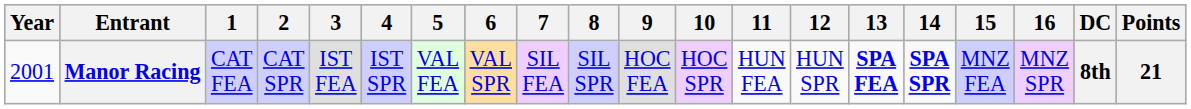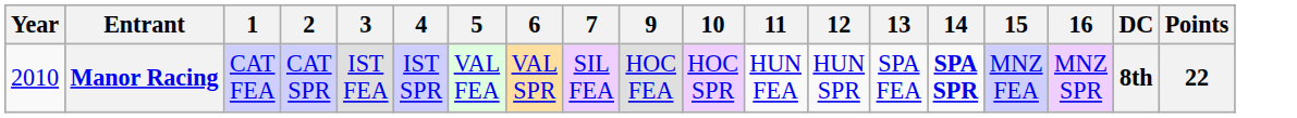 <table class="wikitable" style="text-align:center; font-size:85%">
 <tr>
 <th>Year</th>
 <th>Entrant</th>
 <th>1</th>
 <th>2</th>
 <th>3</th>
 <th>4</th>
 <th>5</th>
 <th>6</th>
 <th>7</th>
-<th>8</th>
 <th>9</th>
 <th>10</th>
 <th>11</th>
 <th>12</th>
 <th>13</th>
 <th>14</th>
 <th>15</th>
 <th>16</th>
 <th>DC</th>
 <th>Points</th>
 </tr>
 <tr>
-<td><a href='#'>2001</a></td>
+<td><a href='#'>2010</a></td>
 <th nowrap><a href='#'>Manor Racing</a></th>
 <td style="background:#CFCFFF;"><a href='#'>CAT<br>FEA</a><br></td>
 <td style="background:#CFCFFF;"><a href='#'>CAT<br>SPR</a><br></td>
 <td style="background:#dfdfdf;"><a href='#'>IST<br>FEA</a><br></td>
 <td style="background:#cfcfff;"><a href='#'>IST<br>SPR</a><br></td>
 <td style="background:#dfffdf;"><a href='#'>VAL<br>FEA</a><br></td>
 <td style="background:#ffdf9f;"><a href='#'>VAL<br>SPR</a><br></td>
 <td style="background:#efcfff;"><a href='#'>SIL<br>FEA</a><br></td>
-<td style="background:#cfcfff;"><a href='#'>SIL<br>SPR</a><br></td>
 <td style="background:#dfdfdf;"><a href='#'>HOC<br>FEA</a><br></td>
 <td style="background:#efcfff;"><a href='#'>HOC<br>SPR</a><br></td>
 <td><a href='#'>HUN<br>FEA</a></td>
 <td><a href='#'>HUN<br>SPR</a></td>
-<td><strong><a href='#'>SPA<br>FEA</a></strong></td>
+<td><a href='#'>SPA<br>FEA</a></td>
 <td><strong><a href='#'>SPA<br>SPR</a></strong></td>
 <td style="background:#cfcfff;"><a href='#'>MNZ<br>FEA</a><br></td>
 <td style="background:#efcfff;"><a href='#'>MNZ<br>SPR</a><br></td>
 <th>8th</th>
-<th>21</th>
+<th>22</th>
 </tr>
 </table>
